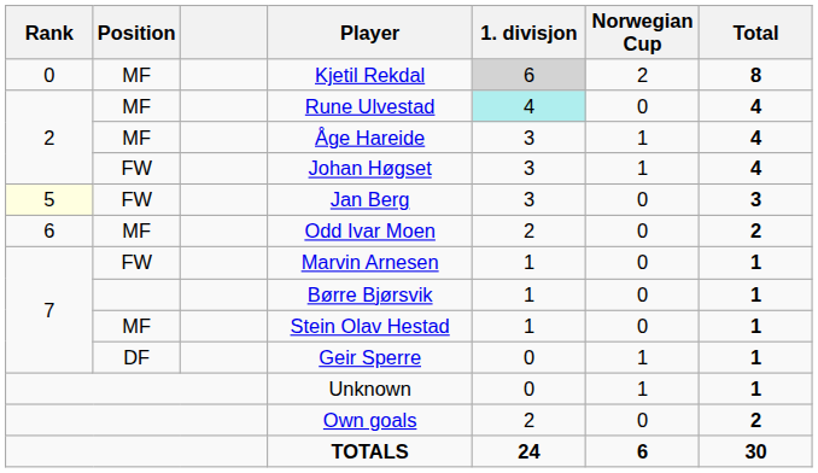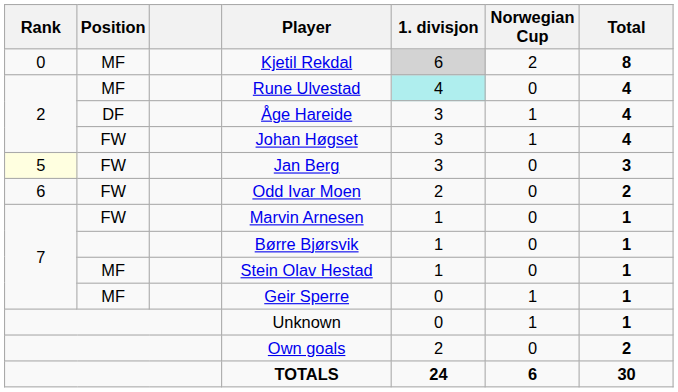 <table class="wikitable" style="font-size: 95%; text-align: center;">
 <tr>
 <th width=60>Rank</th>
 <th width=60>Position</th>
 <th width=60></th>
 <th width=150>Player</th>
 <th width=80>1. divisjon</th>
 <th width=80>Norwegian Cup</th>
 <th width=80><strong>Total</strong></th>
 </tr>
 <tr>
 <td>0</td>
 <td>MF</td>
 <td></td>
 <td><a href='#'>Kjetil Rekdal</a></td>
 <td style="background: lightgrey;">6</td>
 <td>2</td>
 <td><strong>8</strong></td>
 </tr>
 <tr>
 <td rowspan="3">2</td>
 <td>MF</td>
 <td></td>
 <td><a href='#'>Rune Ulvestad</a></td>
 <td style="background: paleturquoise;">4</td>
 <td>0</td>
 <td><strong>4</strong></td>
 </tr>
 <tr>
-<td>MF</td>
+<td>DF</td>
 <td></td>
 <td><a href='#'>Åge Hareide</a></td>
 <td>3</td>
 <td>1</td>
 <td><strong>4</strong></td>
 </tr>
 <tr>
 <td>FW</td>
 <td></td>
 <td><a href='#'>Johan Høgset</a></td>
 <td>3</td>
 <td>1</td>
 <td><strong>4</strong></td>
 </tr>
 <tr>
 <td style="background: lightyellow;">5</td>
 <td>FW</td>
 <td></td>
 <td><a href='#'>Jan Berg</a></td>
 <td>3</td>
 <td>0</td>
 <td><strong>3</strong></td>
 </tr>
 <tr>
 <td>6</td>
-<td>MF</td>
+<td>FW</td>
 <td></td>
 <td><a href='#'>Odd Ivar Moen</a></td>
 <td>2</td>
 <td>0</td>
 <td><strong>2</strong></td>
 </tr>
 <tr>
 <td rowspan="4">7</td>
 <td>FW</td>
 <td></td>
 <td><a href='#'>Marvin Arnesen</a></td>
 <td>1</td>
 <td>0</td>
 <td><strong>1</strong></td>
 </tr>
 <tr>
 <td></td>
 <td></td>
 <td><a href='#'>Børre Bjørsvik</a></td>
 <td>1</td>
 <td>0</td>
 <td><strong>1</strong></td>
 </tr>
 <tr>
 <td>MF</td>
 <td></td>
 <td><a href='#'>Stein Olav Hestad</a></td>
 <td>1</td>
 <td>0</td>
 <td><strong>1</strong></td>
 </tr>
 <tr>
-<td>DF</td>
+<td>MF</td>
 <td></td>
 <td><a href='#'>Geir Sperre</a></td>
 <td>0</td>
 <td>1</td>
 <td><strong>1</strong></td>
 </tr>
 <tr>
 <td colspan="3"></td>
 <td>Unknown</td>
 <td>0</td>
 <td>1</td>
 <td><strong>1</strong></td>
 </tr>
 <tr>
 <td colspan="3"></td>
 <td><a href='#'>Own goals</a></td>
 <td>2</td>
 <td>0</td>
 <td><strong>2</strong></td>
 </tr>
 <tr>
 <td colspan="3"></td>
 <td><strong>TOTALS</strong></td>
 <td><strong>24</strong></td>
 <td><strong>6</strong></td>
 <td><strong>30</strong></td>
 </tr>
 </table>
